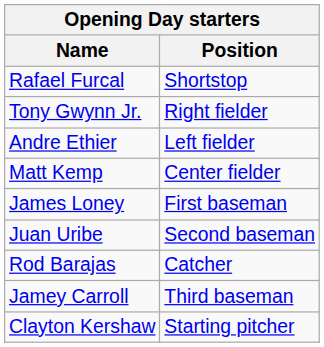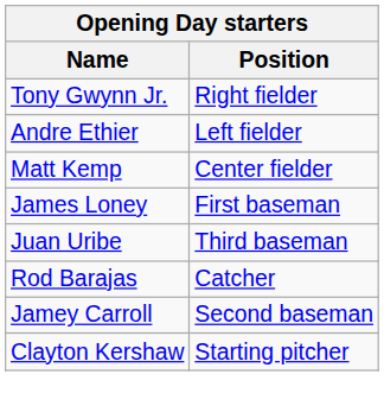 <table class="wikitable" style="text-align:left">
 <tr>
 <th colspan="2">Opening Day starters</th>
 </tr>
 <tr>
 <th>Name</th>
 <th>Position</th>
-</tr>
-<tr>
-<td><a href='#'>Rafael Furcal</a></td>
-<td><a href='#'>Shortstop</a></td>
 </tr>
 <tr>
 <td><a href='#'>Tony Gwynn Jr.</a></td>
 <td><a href='#'>Right fielder</a></td>
 </tr>
 <tr>
 <td><a href='#'>Andre Ethier</a></td>
 <td><a href='#'>Left fielder</a></td>
 </tr>
 <tr>
 <td><a href='#'>Matt Kemp</a></td>
 <td><a href='#'>Center fielder</a></td>
 </tr>
 <tr>
 <td><a href='#'>James Loney</a></td>
 <td><a href='#'>First baseman</a></td>
 </tr>
 <tr>
 <td><a href='#'>Juan Uribe</a></td>
-<td><a href='#'>Second baseman</a></td>
+<td><a href='#'>Third baseman</a></td>
 </tr>
 <tr>
 <td><a href='#'>Rod Barajas</a></td>
 <td><a href='#'>Catcher</a></td>
 </tr>
 <tr>
 <td><a href='#'>Jamey Carroll</a></td>
-<td><a href='#'>Third baseman</a></td>
+<td><a href='#'>Second baseman</a></td>
 </tr>
 <tr>
 <td><a href='#'>Clayton Kershaw</a></td>
 <td><a href='#'>Starting pitcher</a></td>
 </tr>
 </table>
